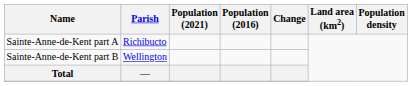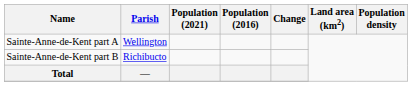 <table class="wikitable sortable collapsible">
 <tr>
 <th scope="col">Name</th>
 <th scope="col"><a href='#'>Parish</a></th>
 <th scope="col">Population<br>(2021)</th>
 <th scope="col">Population<br>(2016)</th>
 <th scope="col">Change</th>
 <th scope="col">Land area<br>(km<sup>2</sup>)</th>
 <th scope="col">Population<br>density</th>
 </tr>
 <tr>
 <td scope="row">Sainte-Anne-de-Kent part A</td>
-<td><a href='#'>Richibucto</a></td>
+<td><a href='#'>Wellington</a></td>
 <td></td>
 <td align=center></td>
 <td align=center></td>
 </tr>
 <tr>
 <td scope="row">Sainte-Anne-de-Kent part B</td>
-<td><a href='#'>Wellington</a></td>
+<td><a href='#'>Richibucto</a></td>
 <td></td>
 <td align=center></td>
 <td align=center></td>
 </tr>
 <tr class="sortbottom" align="center" style="background: #f2f2f2;">
 <td><strong>Total</strong></td>
 <td align=center><strong>—</strong></td>
 <td></td>
 <td align=center><strong></strong></td>
 <td><strong></strong></td>
 </tr>
 <tr>
 </tr>
 </table>
